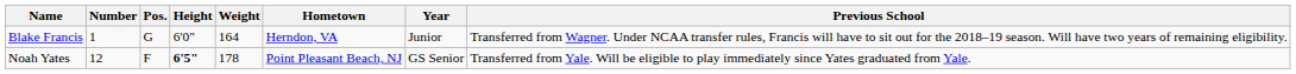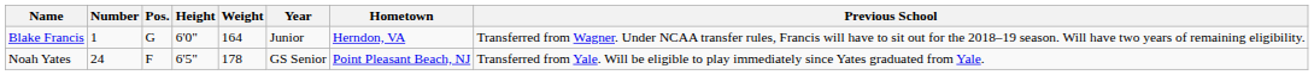 <table class="wikitable sortable" border="1">
 <tr>
 <th>Name</th>
 <th>Number</th>
 <th>Pos.</th>
 <th>Height</th>
 <th>Weight</th>
+<th>Year</th>
 <th>Hometown</th>
-<th>Year</th>
 <th class="unsortable">Previous School</th>
 </tr>
 <tr>
 <td><a href='#'>Blake Francis</a></td>
 <td>1</td>
 <td>G</td>
 <td>6'0"</td>
 <td>164</td>
+<td>Junior</td>
 <td><a href='#'>Herndon, VA</a></td>
-<td>Junior</td>
 <td>Transferred from <a href='#'>Wagner</a>. Under NCAA transfer rules, Francis will have to sit out for the 2018–19 season. Will have two years of remaining eligibility.</td>
 </tr>
 <tr>
 <td>Noah Yates</td>
-<td>12</td>
+<td>24</td>
 <td>F</td>
-<td><strong>6'5"</strong></td>
+<td>6'5"</td>
 <td>178</td>
+<td>GS Senior</td>
 <td><a href='#'>Point Pleasant Beach, NJ</a></td>
-<td>GS Senior</td>
 <td>Transferred from <a href='#'>Yale</a>. Will be eligible to play immediately since Yates graduated from <a href='#'>Yale</a>.</td>
 </tr>
 </table>
